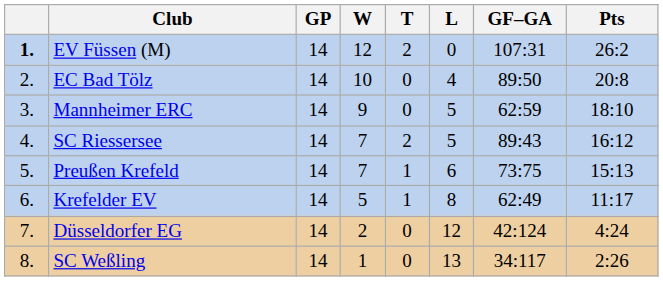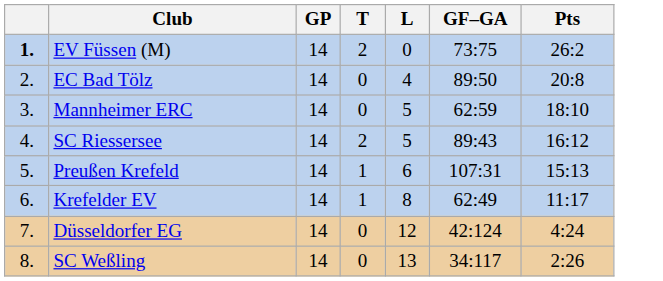 <table class="wikitable">
 <tr>
 <th width="30"></th>
 <th width="200">Club</th>
 <th width="30">GP</th>
-<th width="30">W</th>
 <th width="30">T</th>
 <th width="30">L</th>
 <th width="70">GF–GA</th>
 <th width="70">Pts</th>
 </tr>
 <tr bgcolor="#BCD2EE" align="center">
 <td><strong>1.</strong></td>
 <td align="left"><a href='#'>EV Füssen</a> (M)</td>
 <td>14</td>
-<td>12</td>
 <td>2</td>
 <td>0</td>
-<td>107:31</td>
+<td>73:75</td>
 <td>26:2</td>
 </tr>
 <tr bgcolor=#BCD2EE align="center">
 <td>2.</td>
 <td align="left"><a href='#'>EC Bad Tölz</a></td>
 <td>14</td>
-<td>10</td>
 <td>0</td>
 <td>4</td>
 <td>89:50</td>
 <td>20:8</td>
 </tr>
 <tr bgcolor=#BCD2EE align="center">
 <td>3.</td>
 <td align="left"><a href='#'>Mannheimer ERC</a></td>
 <td>14</td>
-<td>9</td>
 <td>0</td>
 <td>5</td>
 <td>62:59</td>
 <td>18:10</td>
 </tr>
 <tr bgcolor=#BCD2EE align="center">
 <td>4.</td>
 <td align="left"><a href='#'>SC Riessersee</a></td>
 <td>14</td>
-<td>7</td>
 <td>2</td>
 <td>5</td>
 <td>89:43</td>
 <td>16:12</td>
 </tr>
 <tr bgcolor=#BCD2EE align="center">
 <td>5.</td>
 <td align="left"><a href='#'>Preußen Krefeld</a></td>
 <td>14</td>
-<td>7</td>
 <td>1</td>
 <td>6</td>
-<td>73:75</td>
+<td>107:31</td>
 <td>15:13</td>
 </tr>
 <tr bgcolor=#BCD2EE align="center">
 <td>6.</td>
 <td align="left"><a href='#'>Krefelder EV</a></td>
 <td>14</td>
-<td>5</td>
 <td>1</td>
 <td>8</td>
 <td>62:49</td>
 <td>11:17</td>
 </tr>
 <tr bgcolor=#EECFA1 align="center">
 <td>7.</td>
 <td align="left"><a href='#'>Düsseldorfer EG</a></td>
 <td>14</td>
-<td>2</td>
 <td>0</td>
 <td>12</td>
 <td>42:124</td>
 <td>4:24</td>
 </tr>
 <tr bgcolor=#EECFA1 align="center">
 <td>8.</td>
 <td align="left"><a href='#'>SC Weßling</a></td>
 <td>14</td>
-<td>1</td>
 <td>0</td>
 <td>13</td>
 <td>34:117</td>
 <td>2:26</td>
 </tr>
 </table>
